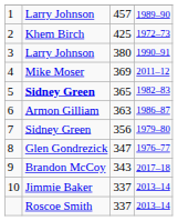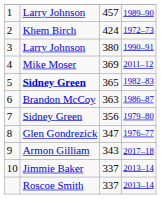 <table class="wikitable">
 <tr>
 </tr>
 <tr>
 <td>1</td>
 <td><a href='#'>Larry Johnson</a></td>
 <td>457</td>
 <td style="font-size:80%;"><a href='#'>1989–90</a></td>
 </tr>
 <tr>
 <td>2</td>
 <td><a href='#'>Khem Birch</a></td>
-<td>425</td>
+<td>424</td>
 <td style="font-size:80%;"><a href='#'>1972–73</a></td>
 </tr>
 <tr>
 <td>3</td>
 <td><a href='#'>Larry Johnson</a></td>
 <td>380</td>
 <td style="font-size:80%;"><a href='#'>1990–91</a></td>
 </tr>
 <tr>
 <td>4</td>
 <td><a href='#'>Mike Moser</a></td>
 <td>369</td>
 <td style="font-size:80%;"><a href='#'>2011–12</a></td>
 </tr>
 <tr>
 <td>5</td>
 <td><strong><a href='#'>Sidney Green</a></strong></td>
 <td>365</td>
 <td style="font-size:80%;"><a href='#'>1982–83</a></td>
 </tr>
 <tr>
 <td>6</td>
-<td><a href='#'>Armon Gilliam</a></td>
+<td><a href='#'>Brandon McCoy</a></td>
 <td>363</td>
 <td style="font-size:80%;"><a href='#'>1986–87</a></td>
 </tr>
 <tr>
 <td>7</td>
 <td><a href='#'>Sidney Green</a></td>
 <td>356</td>
 <td style="font-size:80%;"><a href='#'>1979–80</a></td>
 </tr>
 <tr>
 <td>8</td>
 <td><a href='#'>Glen Gondrezick</a></td>
 <td>347</td>
 <td style="font-size:80%;"><a href='#'>1976–77</a></td>
 </tr>
 <tr>
 <td>9</td>
-<td><a href='#'>Brandon McCoy</a></td>
+<td><a href='#'>Armon Gilliam</a></td>
 <td>343</td>
 <td style="font-size:80%;"><a href='#'>2017–18</a></td>
 </tr>
 <tr>
 <td>10</td>
 <td><a href='#'>Jimmie Baker</a></td>
 <td>337</td>
 <td style="font-size:80%;"><a href='#'>2013–14</a></td>
 </tr>
 <tr>
 <td></td>
 <td><a href='#'>Roscoe Smith</a></td>
 <td>337</td>
 <td style="font-size:80%;"><a href='#'>2013–14</a></td>
 </tr>
 </table>
